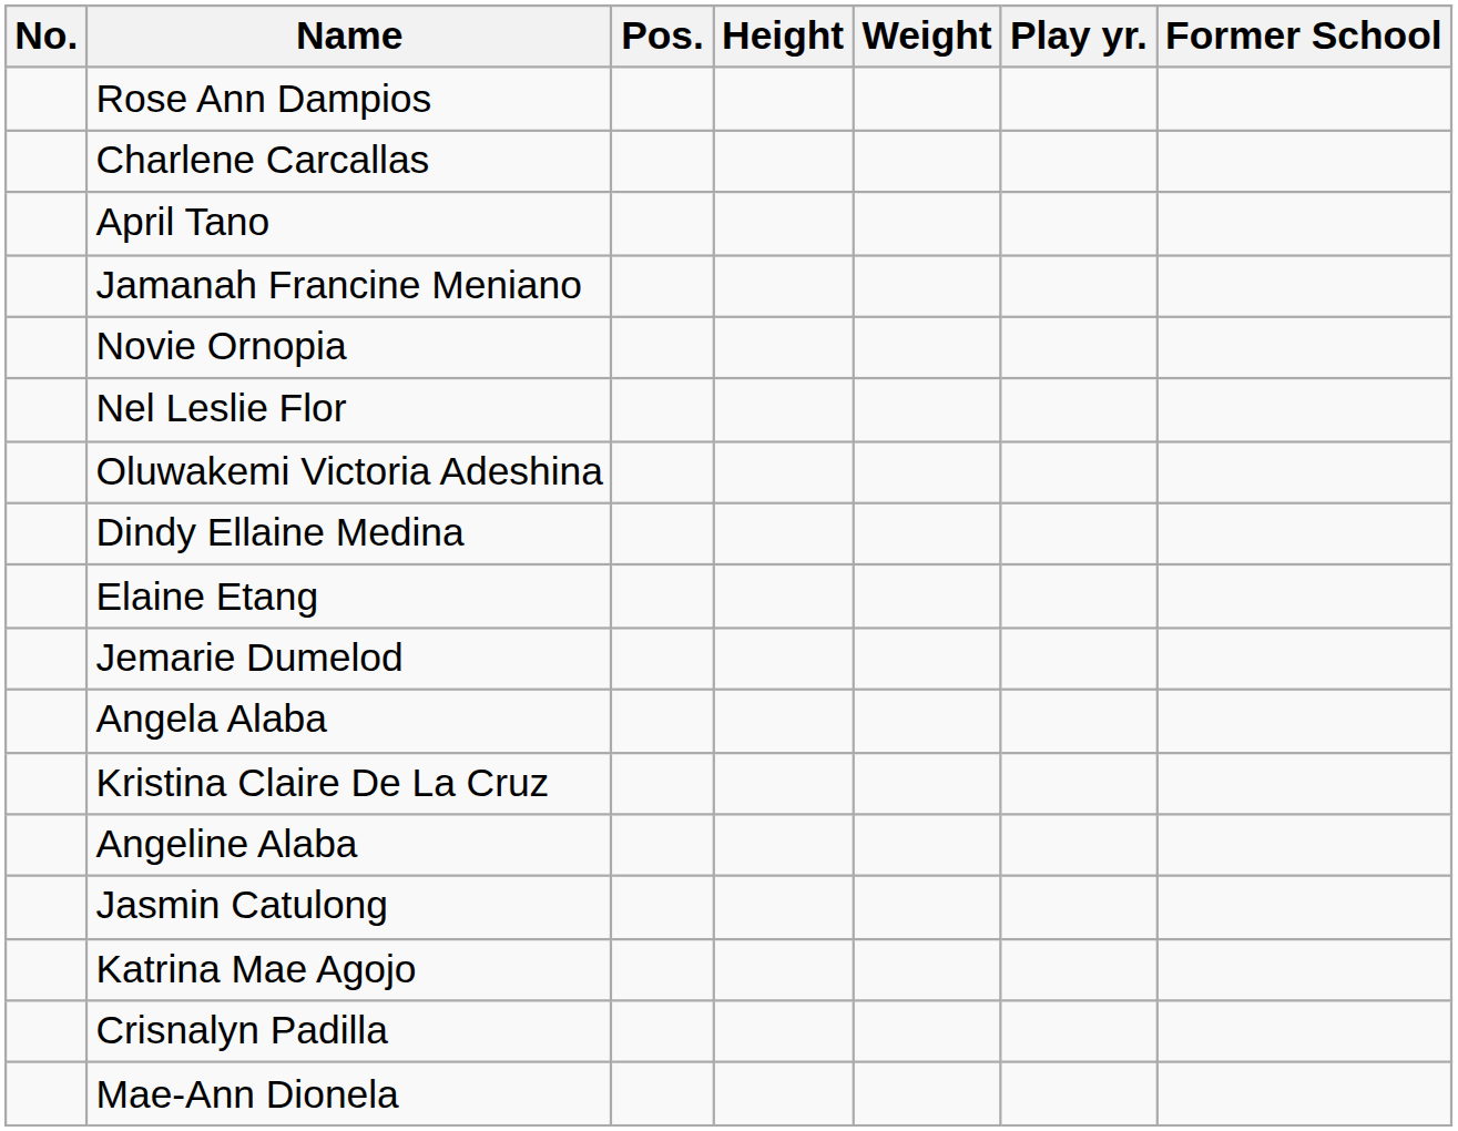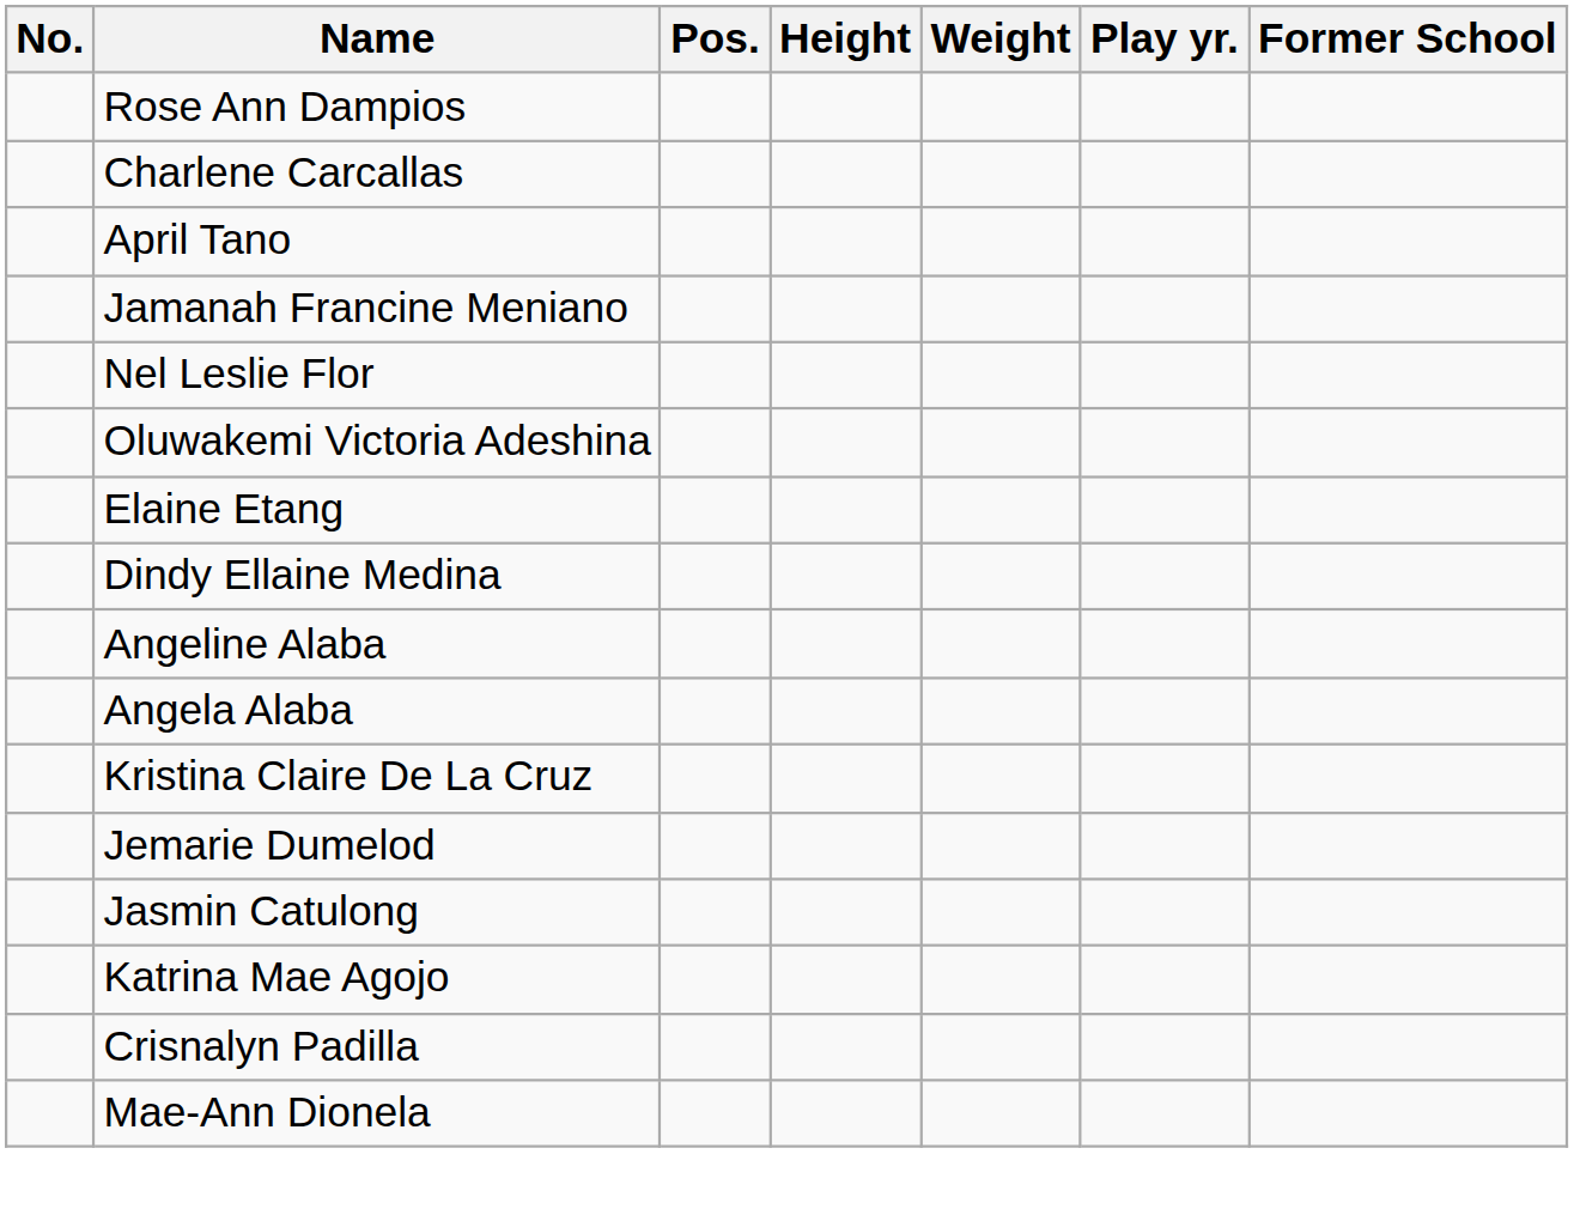 <table class="wikitable">
 <tr>
 <th>No.</th>
 <th>Name</th>
 <th>Pos.</th>
 <th>Height</th>
 <th>Weight</th>
 <th>Play yr.</th>
 <th>Former School</th>
 </tr>
 <tr>
 <td></td>
 <td>Rose Ann Dampios</td>
 <td></td>
 <td></td>
 <td></td>
 <td></td>
 <td></td>
 </tr>
 <tr>
 <td></td>
 <td>Charlene Carcallas</td>
 <td></td>
 <td></td>
 <td></td>
 <td></td>
 <td></td>
 </tr>
 <tr>
 <td></td>
 <td>April Tano</td>
 <td></td>
 <td></td>
 <td></td>
 <td></td>
 <td></td>
 </tr>
 <tr>
 <td></td>
 <td>Jamanah Francine Meniano</td>
 <td></td>
 <td></td>
 <td></td>
 <td></td>
 <td></td>
 </tr>
 <tr>
 <td></td>
-<td>Novie Ornopia</td>
-<td></td>
-<td></td>
-<td></td>
-<td></td>
-<td></td>
-</tr>
-<tr>
-<td></td>
 <td>Nel Leslie Flor</td>
 <td></td>
 <td></td>
 <td></td>
 <td></td>
 <td></td>
 </tr>
 <tr>
 <td></td>
 <td>Oluwakemi Victoria Adeshina</td>
 <td></td>
 <td></td>
 <td></td>
 <td></td>
 <td></td>
 </tr>
 <tr>
 <td></td>
+<td>Elaine Etang</td>
+<td></td>
+<td></td>
+<td></td>
+<td></td>
+<td></td>
+</tr>
+<tr>
+<td></td>
 <td>Dindy Ellaine Medina</td>
 <td></td>
 <td></td>
 <td></td>
 <td></td>
 <td></td>
 </tr>
 <tr>
 <td></td>
-<td>Elaine Etang</td>
-<td></td>
-<td></td>
-<td></td>
-<td></td>
-<td></td>
-</tr>
-<tr>
-<td></td>
-<td>Jemarie Dumelod</td>
+<td>Angeline Alaba</td>
 <td></td>
 <td></td>
 <td></td>
 <td></td>
 <td></td>
 </tr>
 <tr>
 <td></td>
 <td>Angela Alaba</td>
 <td></td>
 <td></td>
 <td></td>
 <td></td>
 <td></td>
 </tr>
 <tr>
 <td></td>
 <td>Kristina Claire De La Cruz</td>
 <td></td>
 <td></td>
 <td></td>
 <td></td>
 <td></td>
 </tr>
 <tr>
 <td></td>
-<td>Angeline Alaba</td>
+<td>Jemarie Dumelod</td>
 <td></td>
 <td></td>
 <td></td>
 <td></td>
 <td></td>
 </tr>
 <tr>
 <td></td>
 <td>Jasmin Catulong</td>
 <td></td>
 <td></td>
 <td></td>
 <td></td>
 <td></td>
 </tr>
 <tr>
 <td></td>
 <td>Katrina Mae Agojo</td>
 <td></td>
 <td></td>
 <td></td>
 <td></td>
 <td></td>
 </tr>
 <tr>
 <td></td>
 <td>Crisnalyn Padilla</td>
 <td></td>
 <td></td>
 <td></td>
 <td></td>
 <td></td>
 </tr>
 <tr>
 <td></td>
 <td>Mae-Ann Dionela</td>
 <td></td>
 <td></td>
 <td></td>
 <td></td>
 <td></td>
 </tr>
 </table>
